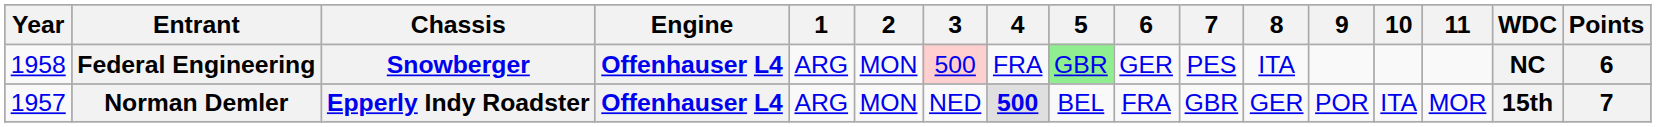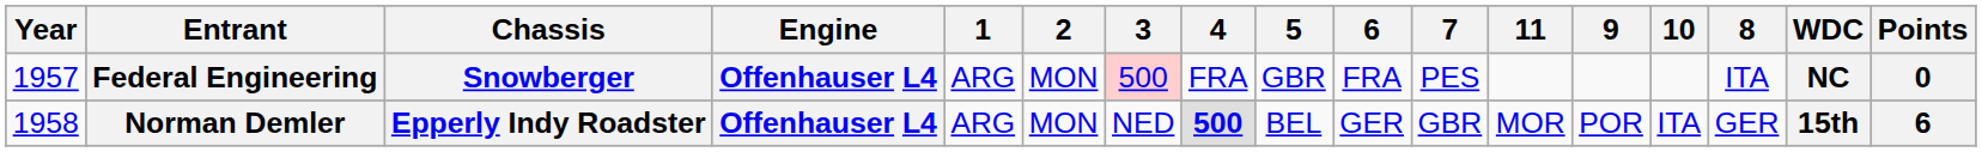 <table class="wikitable" style="text-align:center; font-size:90%">
 <tr>
 <th>Year</th>
 <th>Entrant</th>
 <th>Chassis</th>
 <th>Engine</th>
 <th>1</th>
 <th>2</th>
 <th>3</th>
 <th>4</th>
 <th>5</th>
 <th>6</th>
 <th>7</th>
-<th>8</th>
+<th>11</th>
 <th>9</th>
 <th>10</th>
-<th>11</th>
+<th>8</th>
 <th>WDC</th>
 <th>Points</th>
 </tr>
 <tr>
-<td><a href='#'>1958</a></td>
+<td><a href='#'>1957</a></td>
 <th><strong>Federal Engineering</strong></th>
 <th><a href='#'>Snowberger</a></th>
 <th><a href='#'>Offenhauser</a> <a href='#'>L4</a></th>
 <td><a href='#'>ARG</a></td>
 <td><a href='#'>MON</a></td>
 <td style="background:#FFCFCF;"><a href='#'>500</a><br></td>
 <td><a href='#'>FRA</a></td>
-<td style="background: lightgreen;"><a href='#'>GBR</a></td>
-<td><a href='#'>GER</a></td>
+<td><a href='#'>GBR</a></td>
+<td><a href='#'>FRA</a></td>
 <td><a href='#'>PES</a></td>
-<td><a href='#'>ITA</a></td>
 <td></td>
 <td></td>
 <td></td>
+<td><a href='#'>ITA</a></td>
 <th>NC</th>
-<th>6</th>
+<th>0</th>
 </tr>
 <tr>
-<td><a href='#'>1957</a></td>
+<td><a href='#'>1958</a></td>
 <th><strong>Norman Demler</strong></th>
 <th><a href='#'>Epperly</a> Indy Roadster</th>
 <th><a href='#'>Offenhauser</a> <a href='#'>L4</a></th>
 <td><a href='#'>ARG</a></td>
 <td><a href='#'>MON</a></td>
 <td><a href='#'>NED</a></td>
 <td style="background:#DFDFDF;"><strong><a href='#'>500</a><br></strong></td>
 <td><a href='#'>BEL</a></td>
-<td><a href='#'>FRA</a></td>
+<td><a href='#'>GER</a></td>
 <td><a href='#'>GBR</a></td>
-<td><a href='#'>GER</a></td>
+<td><a href='#'>MOR</a></td>
 <td><a href='#'>POR</a></td>
 <td><a href='#'>ITA</a></td>
-<td><a href='#'>MOR</a></td>
+<td><a href='#'>GER</a></td>
 <th>15th</th>
-<th>7</th>
+<th>6</th>
 </tr>
 </table>
